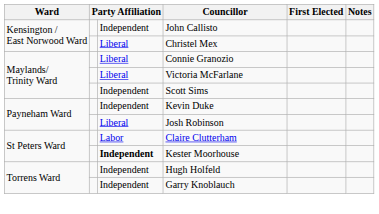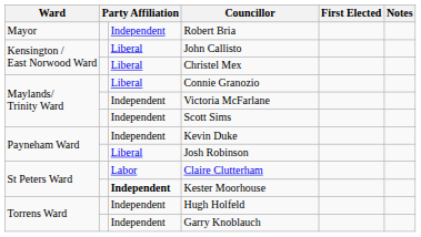 <table class="wikitable">
 <tr>
 <th>Ward</th>
 <th colspan="2">Party Affiliation</th>
 <th style=width:12em>Councillor</th>
 <th>First Elected</th>
 <th>Notes</th>
 </tr>
 <tr>
+<td>Mayor</td>
+<td> </td>
+<td><a href='#'>Independent</a></td>
+<td>Robert Bria</td>
+<td></td>
+<td></td>
+</tr>
+<tr>
 <td rowspan="2">Kensington /<br>East Norwood Ward</td>
 <td> </td>
-<td>Independent</td>
+<td><a href='#'>Liberal</a></td>
 <td>John Callisto</td>
 <td></td>
 <td></td>
 </tr>
 <tr>
 <td> </td>
 <td><a href='#'>Liberal</a></td>
 <td>Christel Mex</td>
 <td></td>
 <td></td>
 </tr>
 <tr>
 <td rowspan="3">Maylands/<br>Trinity Ward</td>
 <td> </td>
 <td><a href='#'>Liberal</a></td>
 <td>Connie Granozio</td>
 <td></td>
 <td></td>
 </tr>
 <tr>
 <td> </td>
-<td><a href='#'>Liberal</a></td>
+<td>Independent</td>
 <td>Victoria McFarlane</td>
 <td></td>
 <td></td>
 </tr>
 <tr>
 <td> </td>
 <td>Independent</td>
 <td>Scott Sims</td>
 <td></td>
 <td></td>
 </tr>
 <tr>
 <td rowspan="2">Payneham Ward</td>
 <td> </td>
 <td>Independent</td>
 <td>Kevin Duke</td>
 <td></td>
 <td></td>
 </tr>
 <tr>
 <td> </td>
 <td><a href='#'>Liberal</a></td>
 <td>Josh Robinson</td>
 <td></td>
 <td></td>
 </tr>
 <tr>
 <td rowspan="2">St Peters Ward</td>
 <td> </td>
 <td><a href='#'>Labor</a></td>
 <td><a href='#'>Claire Clutterham</a></td>
 <td></td>
 <td></td>
 </tr>
 <tr>
 <td> </td>
 <td><strong>Independent</strong></td>
 <td>Kester Moorhouse</td>
 <td></td>
 <td></td>
 </tr>
 <tr>
 <td rowspan="2">Torrens Ward</td>
 <td> </td>
 <td>Independent</td>
 <td>Hugh Holfeld</td>
 <td></td>
 <td></td>
 </tr>
 <tr>
 <td> </td>
 <td>Independent</td>
 <td>Garry Knoblauch</td>
 <td></td>
 <td></td>
 </tr>
 </table>
